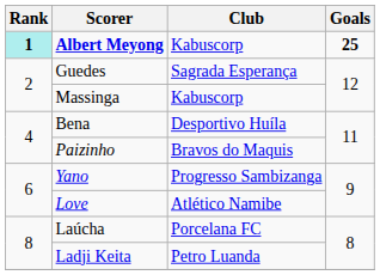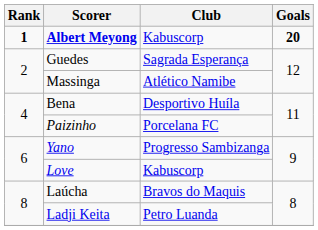 <table class="wikitable" style="text-align:center">
 <tr>
 <th>Rank</th>
 <th>Scorer</th>
 <th>Club</th>
 <th>Goals</th>
 </tr>
 <tr>
-<td style="background: paleturquoise;"><strong>1</strong></td>
+<td><strong>1</strong></td>
 <td align="left"> <strong><a href='#'>Albert Meyong</a></strong></td>
 <td align="left"><a href='#'>Kabuscorp</a></td>
-<td><strong>25</strong></td>
+<td><strong>20</strong></td>
 </tr>
 <tr>
 <td rowspan=2>2</td>
 <td align="left"> Guedes</td>
 <td align="left"><a href='#'>Sagrada Esperança</a></td>
 <td rowspan=2>12</td>
 </tr>
 <tr>
 <td align="left"> Massinga</td>
-<td align="left"><a href='#'>Kabuscorp</a></td>
+<td align="left"><a href='#'>Atlético Namibe</a></td>
 </tr>
 <tr>
 <td rowspan=2>4</td>
 <td align="left"> Bena</td>
 <td align="left"><a href='#'>Desportivo Huíla</a></td>
 <td rowspan=2>11</td>
 </tr>
 <tr>
 <td align="left"> <em>Paizinho</em></td>
-<td align="left"><a href='#'>Bravos do Maquis</a></td>
+<td align="left"><a href='#'>Porcelana FC</a></td>
 </tr>
 <tr>
 <td rowspan=2>6</td>
 <td align="left"> <a href='#'><em>Yano</em></a></td>
 <td align="left"><a href='#'>Progresso Sambizanga</a></td>
 <td rowspan=2>9</td>
 </tr>
 <tr>
 <td align="left"> <a href='#'><em>Love</em></a></td>
-<td align="left"><a href='#'>Atlético Namibe</a></td>
+<td align="left"><a href='#'>Kabuscorp</a></td>
 </tr>
 <tr>
 <td rowspan=2>8</td>
 <td align="left"> Laúcha</td>
-<td align="left"><a href='#'>Porcelana FC</a></td>
+<td align="left"><a href='#'>Bravos do Maquis</a></td>
 <td rowspan=2>8</td>
 </tr>
 <tr>
 <td align="left"> <a href='#'>Ladji Keita</a></td>
 <td align="left"><a href='#'>Petro Luanda</a></td>
 </tr>
 <tr>
 </tr>
 </table>
